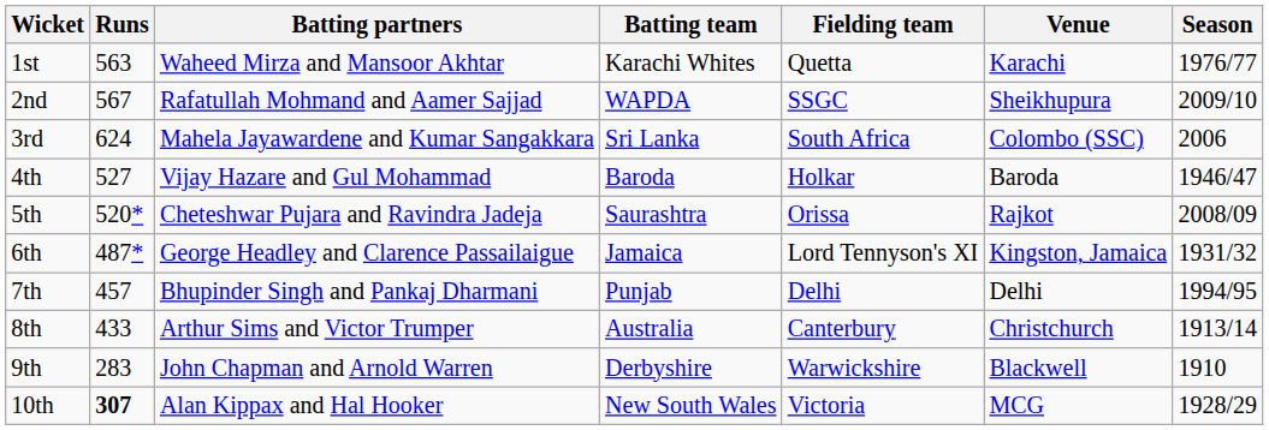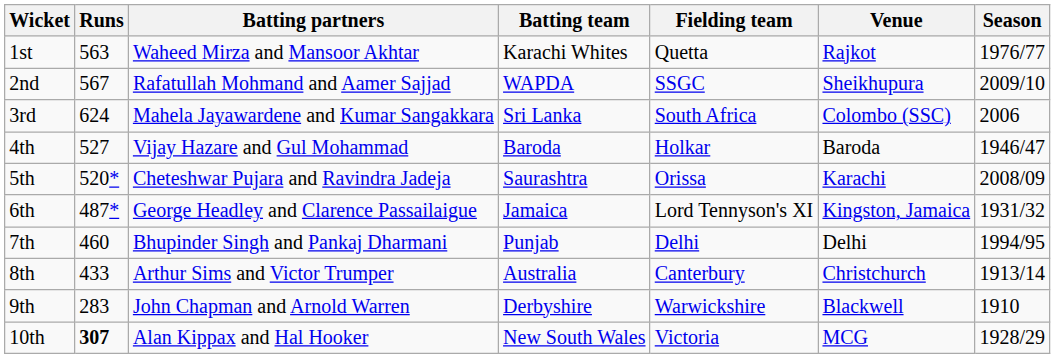 <table class="wikitable">
 <tr>
 <th>Wicket</th>
 <th>Runs</th>
 <th>Batting partners</th>
 <th>Batting team</th>
 <th>Fielding team</th>
 <th>Venue</th>
 <th>Season</th>
 </tr>
 <tr>
 <td>1st</td>
 <td>563</td>
 <td><a href='#'>Waheed Mirza</a> and <a href='#'>Mansoor Akhtar</a></td>
 <td>Karachi Whites</td>
 <td>Quetta</td>
-<td><a href='#'>Karachi</a></td>
+<td><a href='#'>Rajkot</a></td>
 <td>1976/77</td>
 </tr>
 <tr>
 <td>2nd</td>
 <td>567</td>
 <td><a href='#'>Rafatullah Mohmand</a> and <a href='#'>Aamer Sajjad</a></td>
 <td><a href='#'>WAPDA</a></td>
 <td><a href='#'>SSGC</a></td>
 <td><a href='#'>Sheikhupura</a></td>
 <td>2009/10</td>
 </tr>
 <tr>
 <td>3rd</td>
 <td>624</td>
 <td><a href='#'>Mahela Jayawardene</a> and <a href='#'>Kumar Sangakkara</a></td>
 <td><a href='#'>Sri Lanka</a></td>
 <td><a href='#'>South Africa</a></td>
 <td><a href='#'>Colombo (SSC)</a></td>
 <td>2006</td>
 </tr>
 <tr>
 <td>4th</td>
 <td>527</td>
 <td><a href='#'>Vijay Hazare</a> and <a href='#'>Gul Mohammad</a></td>
 <td><a href='#'>Baroda</a></td>
 <td><a href='#'>Holkar</a></td>
 <td>Baroda</td>
 <td>1946/47</td>
 </tr>
 <tr>
 <td>5th</td>
 <td>520<a href='#'>*</a></td>
 <td><a href='#'>Cheteshwar Pujara</a> and <a href='#'>Ravindra Jadeja</a></td>
 <td><a href='#'>Saurashtra</a></td>
 <td><a href='#'>Orissa</a></td>
-<td><a href='#'>Rajkot</a></td>
+<td><a href='#'>Karachi</a></td>
 <td>2008/09</td>
 </tr>
 <tr>
 <td>6th</td>
 <td>487<a href='#'>*</a></td>
 <td><a href='#'>George Headley</a> and <a href='#'>Clarence Passailaigue</a></td>
 <td><a href='#'>Jamaica</a></td>
 <td>Lord Tennyson's XI</td>
 <td><a href='#'>Kingston, Jamaica</a></td>
 <td>1931/32</td>
 </tr>
 <tr>
 <td>7th</td>
-<td>457</td>
+<td>460</td>
 <td><a href='#'>Bhupinder Singh</a> and <a href='#'>Pankaj Dharmani</a></td>
 <td><a href='#'>Punjab</a></td>
 <td><a href='#'>Delhi</a></td>
 <td>Delhi</td>
 <td>1994/95</td>
 </tr>
 <tr>
 <td>8th</td>
 <td>433</td>
 <td><a href='#'>Arthur Sims</a> and <a href='#'>Victor Trumper</a></td>
 <td><a href='#'>Australia</a></td>
 <td><a href='#'>Canterbury</a></td>
 <td><a href='#'>Christchurch</a></td>
 <td>1913/14</td>
 </tr>
 <tr>
 <td>9th</td>
 <td>283</td>
 <td><a href='#'>John Chapman</a> and <a href='#'>Arnold Warren</a></td>
 <td><a href='#'>Derbyshire</a></td>
 <td><a href='#'>Warwickshire</a></td>
 <td><a href='#'>Blackwell</a></td>
 <td>1910</td>
 </tr>
 <tr>
 <td>10th</td>
 <td><strong>307</strong></td>
 <td><a href='#'>Alan Kippax</a> and <a href='#'>Hal Hooker</a></td>
 <td><a href='#'>New South Wales</a></td>
 <td><a href='#'>Victoria</a></td>
 <td><a href='#'>MCG</a></td>
 <td>1928/29</td>
 </tr>
 </table>
